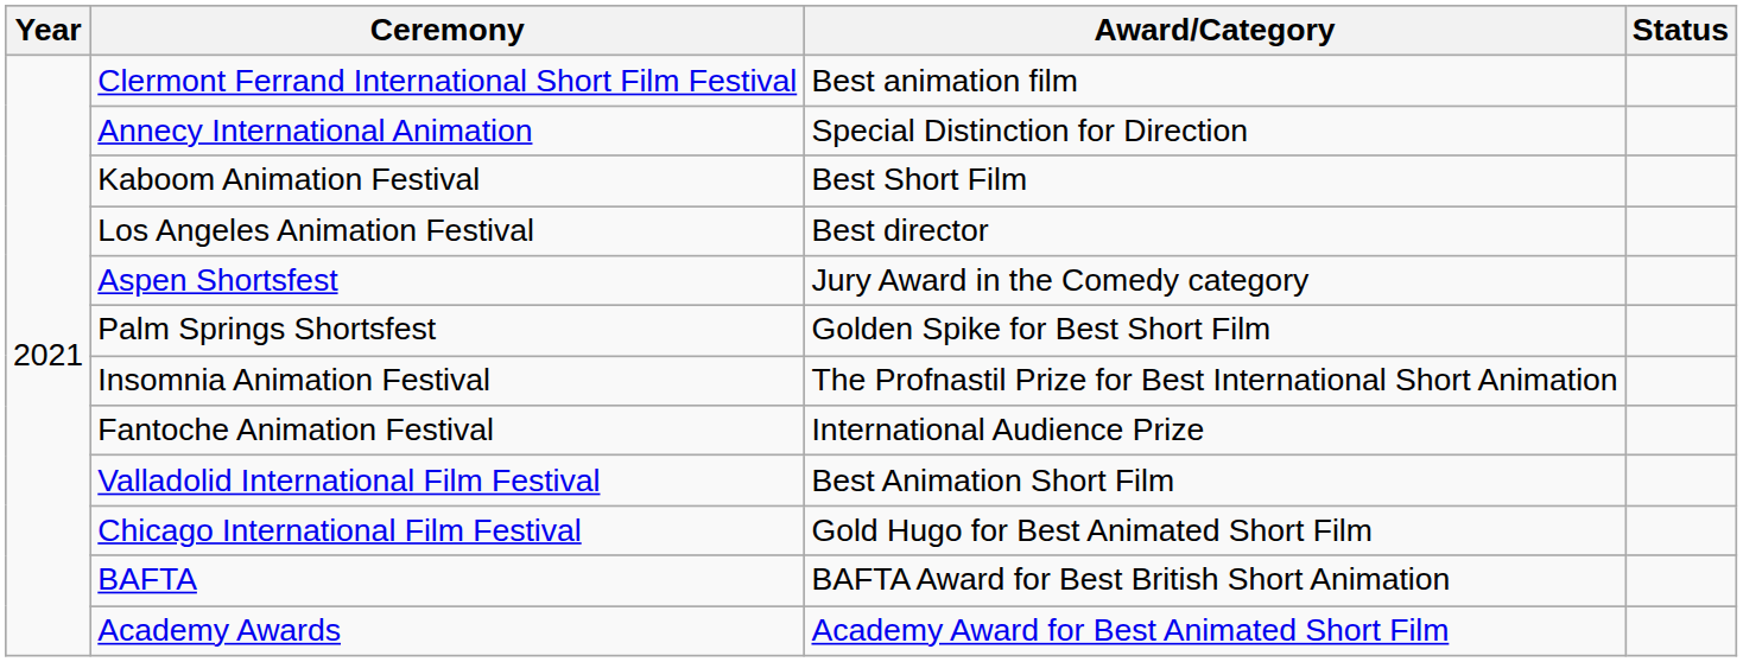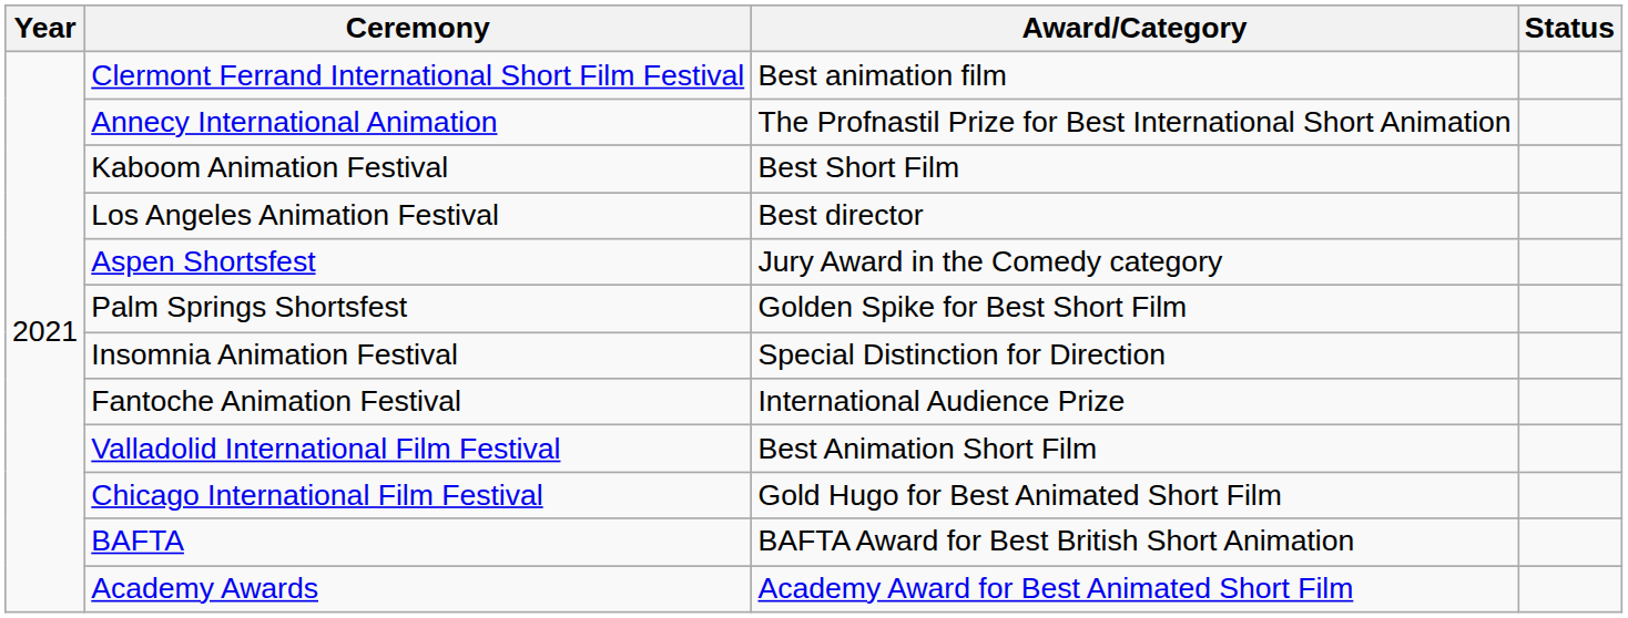 <table class="wikitable">
 <tr>
 <th>Year</th>
 <th>Ceremony</th>
 <th>Award/Category</th>
 <th>Status</th>
 </tr>
 <tr>
 <td rowspan="12">2021</td>
 <td><a href='#'>Clermont Ferrand International Short Film Festival</a></td>
 <td>Best animation film</td>
 <td></td>
 </tr>
 <tr>
 <td><a href='#'>Annecy International Animation</a></td>
-<td>Special Distinction for Direction</td>
+<td>The Profnastil Prize for Best International Short Animation</td>
 <td></td>
 </tr>
 <tr>
 <td>Kaboom Animation Festival</td>
 <td>Best Short Film</td>
 <td></td>
 </tr>
 <tr>
 <td>Los Angeles Animation Festival</td>
 <td>Best director</td>
 <td></td>
 </tr>
 <tr>
 <td><a href='#'>Aspen Shortsfest</a></td>
 <td>Jury Award in the Comedy category</td>
 <td></td>
 </tr>
 <tr>
 <td>Palm Springs Shortsfest</td>
 <td>Golden Spike for Best Short Film</td>
 <td></td>
 </tr>
 <tr>
 <td>Insomnia Animation Festival</td>
-<td>The Profnastil Prize for Best International Short Animation</td>
+<td>Special Distinction for Direction</td>
 <td></td>
 </tr>
 <tr>
 <td>Fantoche Animation Festival</td>
 <td>International Audience Prize</td>
 <td></td>
 </tr>
 <tr>
 <td><a href='#'>Valladolid International Film Festival</a></td>
 <td>Best Animation Short Film</td>
 <td></td>
 </tr>
 <tr>
 <td><a href='#'>Chicago International Film Festival</a></td>
 <td>Gold Hugo for Best Animated Short Film</td>
 <td></td>
 </tr>
 <tr>
 <td><a href='#'>BAFTA</a></td>
 <td>BAFTA Award for Best British Short Animation</td>
 <td></td>
 </tr>
 <tr>
 <td><a href='#'>Academy Awards</a></td>
 <td><a href='#'>Academy Award for Best Animated Short Film</a></td>
 <td></td>
 </tr>
 </table>
